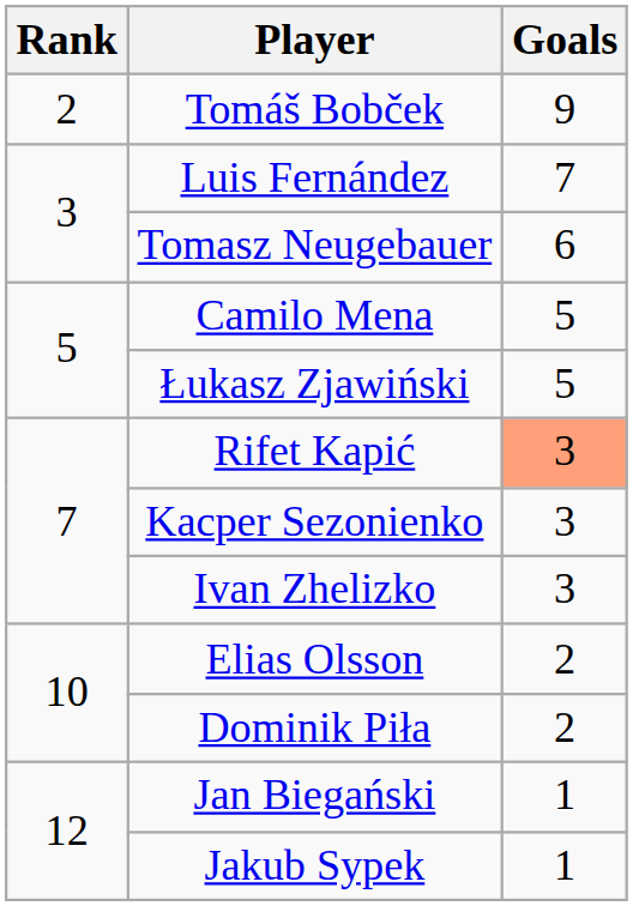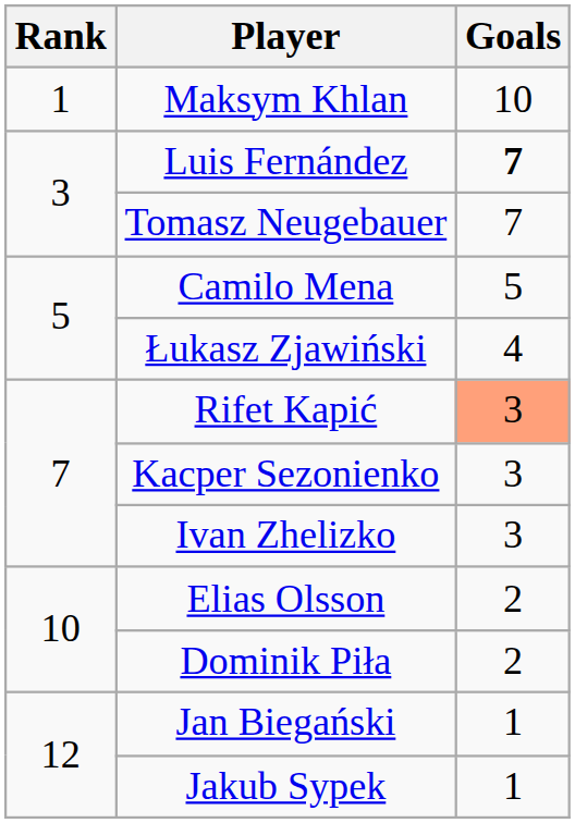 <table class="wikitable" style="text-align: center">
 <tr>
 <th>Rank</th>
 <th>Player</th>
 <th>Goals</th>
 </tr>
 <tr>
-<td>2</td>
-<td><a href='#'>Tomáš Bobček</a></td>
-<td>9</td>
+<td>1</td>
+<td><a href='#'>Maksym Khlan</a></td>
+<td>10</td>
 </tr>
 <tr>
 <td rowspan=2>3</td>
 <td><a href='#'>Luis Fernández</a></td>
-<td>7</td>
+<td><strong>7</strong></td>
 </tr>
 <tr>
 <td><a href='#'>Tomasz Neugebauer</a></td>
-<td>6</td>
+<td>7</td>
 </tr>
 <tr>
 <td rowspan=2>5</td>
 <td><a href='#'>Camilo Mena</a></td>
 <td>5</td>
 </tr>
 <tr>
 <td><a href='#'>Łukasz Zjawiński</a></td>
-<td>5</td>
+<td>4</td>
 </tr>
 <tr>
 <td rowspan=3>7</td>
 <td><a href='#'>Rifet Kapić</a></td>
 <td style="background: lightsalmon;">3</td>
 </tr>
 <tr>
 <td><a href='#'>Kacper Sezonienko</a></td>
 <td>3</td>
 </tr>
 <tr>
 <td><a href='#'>Ivan Zhelizko</a></td>
 <td>3</td>
 </tr>
 <tr>
 <td rowspan=2>10</td>
 <td><a href='#'>Elias Olsson</a></td>
 <td>2</td>
 </tr>
 <tr>
 <td><a href='#'>Dominik Piła</a></td>
 <td>2</td>
 </tr>
 <tr>
 <td rowspan=2>12</td>
 <td><a href='#'>Jan Biegański</a></td>
 <td>1</td>
 </tr>
 <tr>
 <td><a href='#'>Jakub Sypek</a></td>
 <td>1</td>
 </tr>
 </table>
